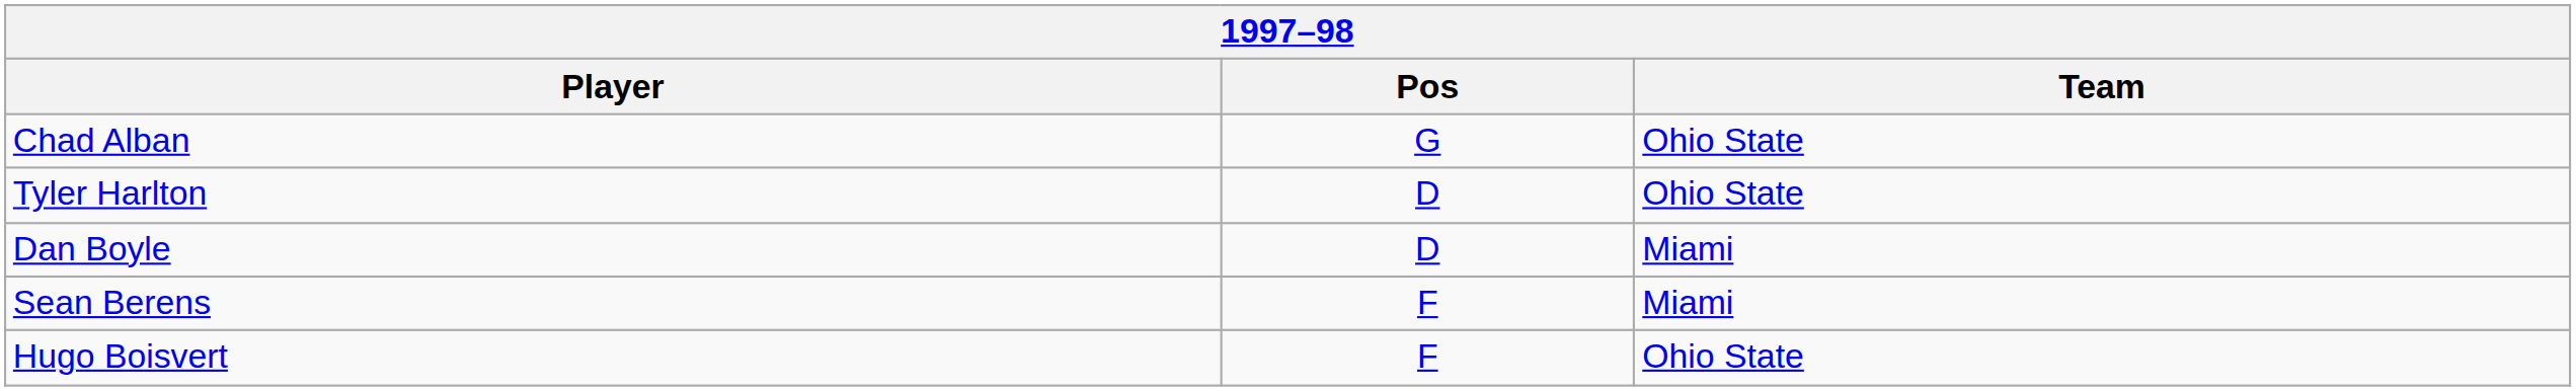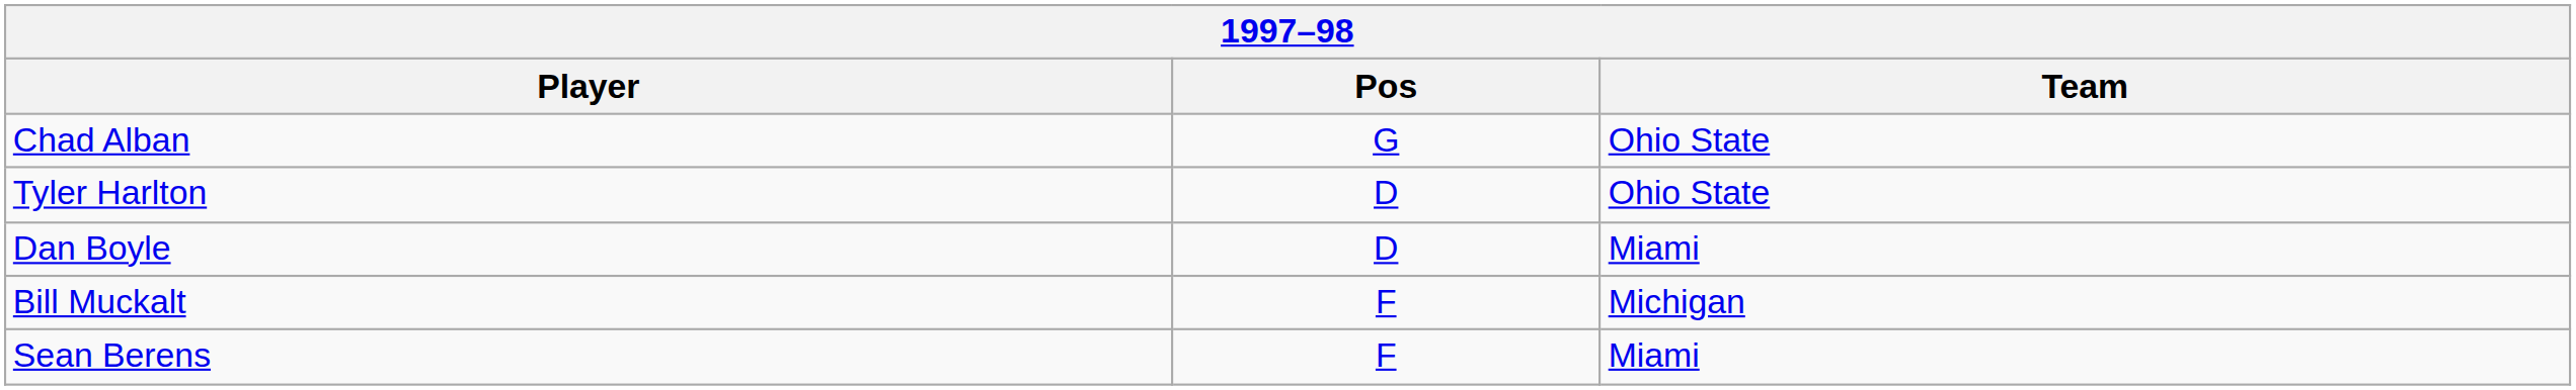 <table class="wikitable" width=95%>
 <tr>
 <th colspan=3><a href='#'>1997–98</a></th>
 </tr>
 <tr>
 <th>Player</th>
 <th>Pos</th>
 <th>Team</th>
 </tr>
 <tr>
 <td><a href='#'>Chad Alban</a></td>
 <td style="text-align:center;"><a href='#'>G</a></td>
 <td><a href='#'>Ohio State</a></td>
 </tr>
 <tr>
 <td><a href='#'>Tyler Harlton</a></td>
 <td style="text-align:center;"><a href='#'>D</a></td>
 <td><a href='#'>Ohio State</a></td>
 </tr>
 <tr>
 <td><a href='#'>Dan Boyle</a></td>
 <td style="text-align:center;"><a href='#'>D</a></td>
 <td><a href='#'>Miami</a></td>
 </tr>
 <tr>
+<td><a href='#'>Bill Muckalt</a></td>
+<td style="text-align:center;"><a href='#'>F</a></td>
+<td><a href='#'>Michigan</a></td>
+</tr>
+<tr>
 <td><a href='#'>Sean Berens</a></td>
 <td style="text-align:center;"><a href='#'>F</a></td>
 <td><a href='#'>Miami</a></td>
 </tr>
-<tr>
-<td><a href='#'>Hugo Boisvert</a></td>
-<td style="text-align:center;"><a href='#'>F</a></td>
-<td><a href='#'>Ohio State</a></td>
-</tr>
 </table>
